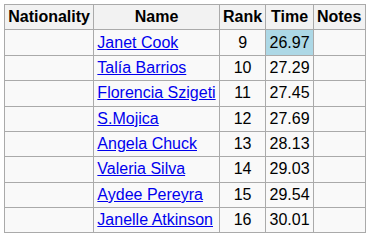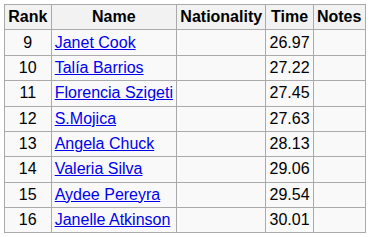 <table class="wikitable sortable" style="text-align:center">
 <tr>
+<th>Rank</th>
+<th>Name</th>
 <th>Nationality</th>
-<th>Name</th>
-<th>Rank</th>
 <th>Time</th>
 <th>Notes</th>
 </tr>
 <tr>
+<td>9</td>
+<td align=left><a href='#'>Janet Cook</a></td>
 <td align=left></td>
-<td align=left><a href='#'>Janet Cook</a></td>
-<td>9</td>
-<td style="background: lightblue;">26.97</td>
+<td>26.97</td>
 <td></td>
 </tr>
 <tr>
+<td>10</td>
+<td align=left><a href='#'>Talía Barrios</a></td>
 <td align=left></td>
-<td align=left><a href='#'>Talía Barrios</a></td>
-<td>10</td>
-<td>27.29</td>
+<td>27.22</td>
 <td></td>
 </tr>
 <tr>
+<td>11</td>
+<td align=left><a href='#'>Florencia Szigeti</a></td>
 <td align=left></td>
-<td align=left><a href='#'>Florencia Szigeti</a></td>
-<td>11</td>
 <td>27.45</td>
 <td></td>
 </tr>
 <tr>
+<td>12</td>
+<td align=left><a href='#'>S.Mojica</a></td>
 <td align=left></td>
-<td align=left><a href='#'>S.Mojica</a></td>
-<td>12</td>
-<td>27.69</td>
+<td>27.63</td>
 <td></td>
 </tr>
 <tr>
+<td>13</td>
+<td align=left><a href='#'>Angela Chuck</a></td>
 <td align=left></td>
-<td align=left><a href='#'>Angela Chuck</a></td>
-<td>13</td>
 <td>28.13</td>
 <td></td>
 </tr>
 <tr>
+<td>14</td>
+<td align=left><a href='#'>Valeria Silva</a></td>
 <td align=left></td>
-<td align=left><a href='#'>Valeria Silva</a></td>
-<td>14</td>
-<td>29.03</td>
+<td>29.06</td>
 <td></td>
 </tr>
 <tr>
+<td>15</td>
+<td align=left><a href='#'>Aydee Pereyra</a></td>
 <td align=left></td>
-<td align=left><a href='#'>Aydee Pereyra</a></td>
-<td>15</td>
 <td>29.54</td>
 <td></td>
 </tr>
 <tr>
+<td>16</td>
+<td align=left><a href='#'>Janelle Atkinson</a></td>
 <td align=left></td>
-<td align=left><a href='#'>Janelle Atkinson</a></td>
-<td>16</td>
 <td>30.01</td>
 <td></td>
 </tr>
 </table>
